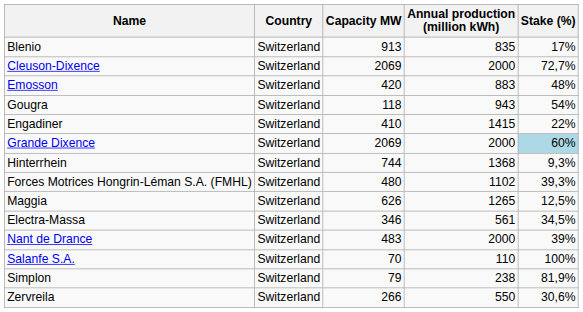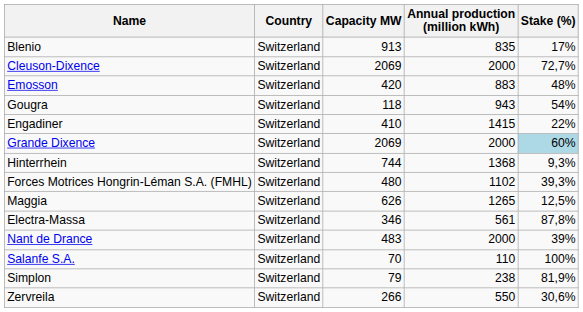 <table class="wikitable mw-collapsible mw-collapsed">
 <tr bgcolor="#DDDDDD">
 <th align="left">Name</th>
 <th align="left">Country</th>
 <th align="center">Capacity MW</th>
 <th align="center">Annual production<br>(million kWh)</th>
 <th align="center">Stake (%)</th>
 </tr>
 <tr>
 <td>Blenio</td>
 <td align="left">Switzerland</td>
 <td align="right">913</td>
 <td align="right">835</td>
 <td align="right">17%</td>
 </tr>
 <tr>
 <td><a href='#'>Cleuson-Dixence</a></td>
 <td align="left">Switzerland</td>
 <td align="right">2069</td>
 <td align="right">2000</td>
 <td align="right">72,7%</td>
 </tr>
 <tr>
 <td><a href='#'>Emosson</a></td>
 <td align="left">Switzerland</td>
 <td align="right">420</td>
 <td align="right">883</td>
 <td align="right">48%</td>
 </tr>
 <tr>
 <td>Gougra</td>
 <td align="left">Switzerland</td>
 <td align="right">118</td>
 <td align="right">943</td>
 <td align="right">54%</td>
 </tr>
 <tr>
 <td>Engadiner</td>
 <td align="left">Switzerland</td>
 <td align="right">410</td>
 <td align="right">1415</td>
 <td align="right">22%</td>
 </tr>
 <tr>
 <td><a href='#'>Grande Dixence</a></td>
 <td align="left">Switzerland</td>
 <td align="right">2069</td>
 <td align="right">2000</td>
 <td align="right" style="background: lightblue;">60%</td>
 </tr>
 <tr>
 <td>Hinterrhein</td>
 <td align="left">Switzerland</td>
 <td align="right">744</td>
 <td align="right">1368</td>
 <td align="right">9,3%</td>
 </tr>
 <tr>
 <td>Forces Motrices Hongrin-Léman S.A. (FMHL)</td>
 <td align="left">Switzerland</td>
 <td align="right">480</td>
 <td align="right">1102</td>
 <td align="right">39,3%</td>
 </tr>
 <tr>
 <td>Maggia</td>
 <td align="left">Switzerland</td>
 <td align="right">626</td>
 <td align="right">1265</td>
 <td align="right">12,5%</td>
 </tr>
 <tr>
 <td>Electra-Massa</td>
 <td align="left">Switzerland</td>
 <td align="right">346</td>
 <td align="right">561</td>
-<td align="right">34,5%</td>
+<td align="right">87,8%</td>
 </tr>
 <tr>
 <td><a href='#'>Nant de Drance</a></td>
 <td align="left">Switzerland</td>
 <td align="right">483</td>
 <td align="right">2000</td>
 <td align="right">39%</td>
 </tr>
 <tr>
 <td><a href='#'>Salanfe S.A.</a></td>
 <td align="left">Switzerland</td>
 <td align="right">70</td>
 <td align="right">110</td>
 <td align="right">100%</td>
 </tr>
 <tr>
 <td>Simplon</td>
 <td align="left">Switzerland</td>
 <td align="right">79</td>
 <td align="right">238</td>
 <td align="right">81,9%</td>
 </tr>
 <tr>
 <td>Zervreila</td>
 <td align="left">Switzerland</td>
 <td align="right">266</td>
 <td align="right">550</td>
 <td align="right">30,6%</td>
 </tr>
 </table>
